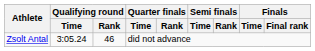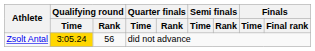 <table class="wikitable" style="font-size:90%">
 <tr>
 <th rowspan="2">Athlete</th>
 <th colspan="2">Qualifying round</th>
 <th colspan="2">Quarter finals</th>
 <th colspan="2">Semi finals</th>
 <th colspan="2">Finals</th>
 </tr>
 <tr>
 <th>Time</th>
 <th>Rank</th>
 <th>Time</th>
 <th>Rank</th>
 <th>Time</th>
 <th>Rank</th>
 <th>Time</th>
 <th>Final rank</th>
 </tr>
 <tr>
 <td><a href='#'>Zsolt Antal</a></td>
-<td align="center">3:05.24</td>
-<td align="center">46</td>
+<td align="center" style="background: gold;">3:05.24</td>
+<td align="center">56</td>
 <td colspan="6">did not advance</td>
 </tr>
 </table>
